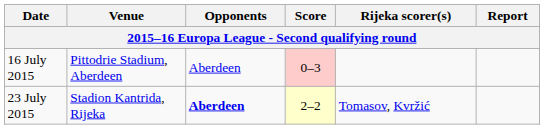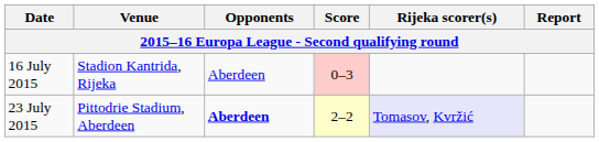 <table class="wikitable" style="font-size:95%;">
 <tr>
 <th width=125>Date</th>
 <th width=250>Venue</th>
 <th width=170>Opponents</th>
 <th width= 75>Score</th>
 <th width=320>Rijeka scorer(s)</th>
 <th width=100>Report</th>
 </tr>
 <tr>
 <th colspan=7><a href='#'>2015–16 Europa League - Second qualifying round</a></th>
 </tr>
 <tr>
 <td>16 July 2015</td>
-<td><a href='#'>Pittodrie Stadium</a>, <a href='#'>Aberdeen</a></td>
+<td><a href='#'>Stadion Kantrida</a>, <a href='#'>Rijeka</a></td>
 <td> <a href='#'>Aberdeen</a></td>
 <td align=center bgcolor=#FFCCCC>0–3</td>
 <td></td>
 <td></td>
 </tr>
 <tr>
 <td>23 July 2015</td>
-<td><a href='#'>Stadion Kantrida</a>, <a href='#'>Rijeka</a></td>
+<td><a href='#'>Pittodrie Stadium</a>, <a href='#'>Aberdeen</a></td>
 <td><strong> <a href='#'>Aberdeen</a></strong></td>
 <td align=center bgcolor=#FFFFCC>2–2</td>
-<td><a href='#'>Tomasov</a>, <a href='#'>Kvržić</a></td>
+<td style="background: lavender;"><a href='#'>Tomasov</a>, <a href='#'>Kvržić</a></td>
 <td></td>
 </tr>
 </table>
